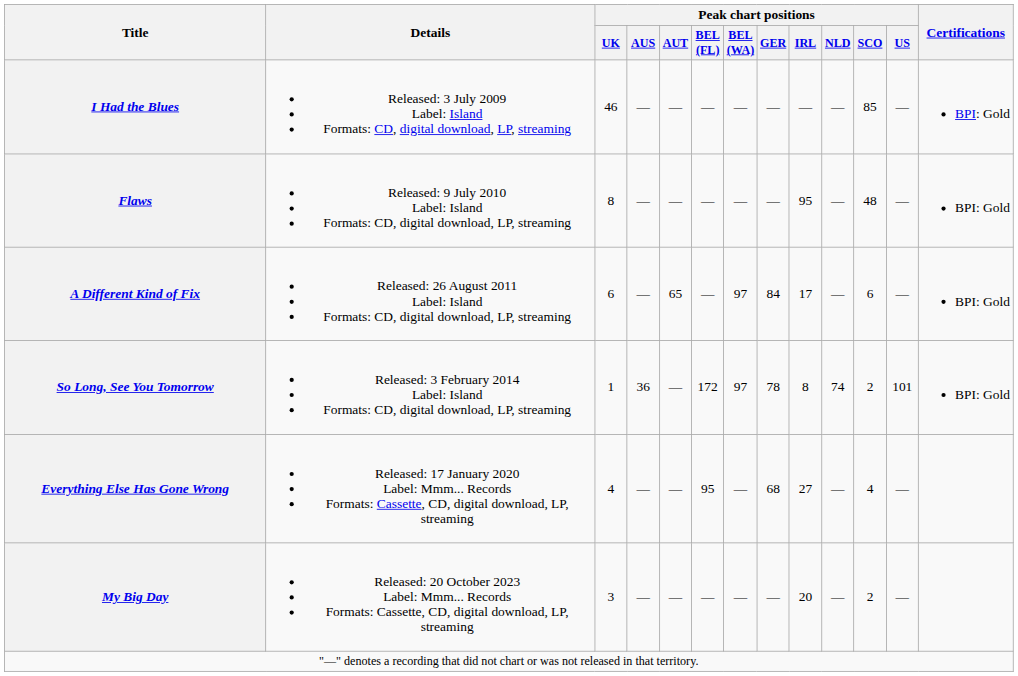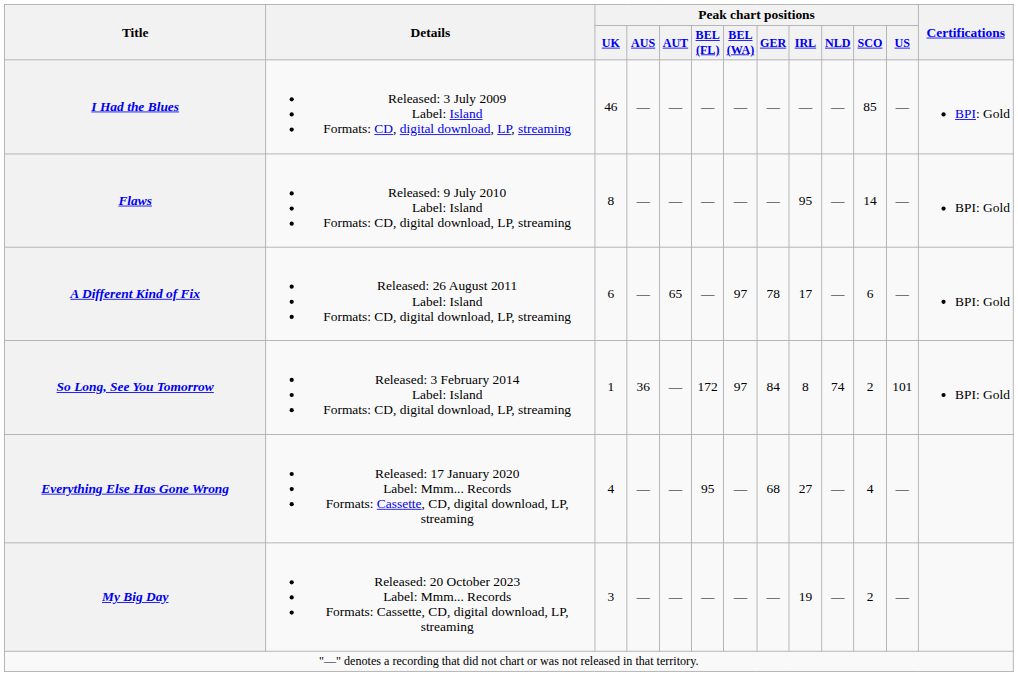 <table class="wikitable plainrowheaders" style="text-align:center;" border="1">
 <tr>
 <th scope="col" rowspan="2" style="width:19em;">Title</th>
 <th scope="col" rowspan="2" style="width:24em;">Details</th>
 <th scope="col" colspan="10">Peak chart positions</th>
 <th scope="col" rowspan="2"><a href='#'>Certifications</a></th>
 </tr>
 <tr>
 <th scope="col" style="width:2.2em;font-size:90%;"><a href='#'>UK</a><br></th>
 <th scope="col" style="width:2.2em;font-size:90%;"><a href='#'>AUS</a><br></th>
 <th scope="col" style="width:2.2em;font-size:90%;"><a href='#'>AUT</a><br></th>
 <th scope="col" style="width:2.2em;font-size:90%;"><a href='#'>BEL<br>(FL)</a><br></th>
 <th scope="col" style="width:2.2em;font-size:90%;"><a href='#'>BEL<br>(WA)</a><br></th>
 <th scope="col" style="width:2.2em;font-size:90%;"><a href='#'>GER</a><br></th>
 <th scope="col" style="width:2.2em;font-size:90%;"><a href='#'>IRL</a><br></th>
 <th scope="col" style="width:2.2em;font-size:90%;"><a href='#'>NLD</a><br></th>
 <th scope="col" style="width:2.2em;font-size:90%;"><a href='#'>SCO</a><br></th>
 <th scope="col" style="width:2.2em;font-size:90%;"><a href='#'>US</a><br></th>
 </tr>
 <tr>
 <th scope="row"><em><a href='#'>I Had the Blues </a></em></th>
 <td><br><ul><li>Released: 3 July 2009</li><li>Label: <a href='#'>Island</a></li><li>Formats: <a href='#'>CD</a>, <a href='#'>digital download</a>, <a href='#'>LP</a>, <a href='#'>streaming</a></li></ul></td>
 <td>46</td>
 <td>—</td>
 <td>—</td>
 <td>—</td>
 <td>—</td>
 <td>—</td>
 <td>—</td>
 <td>—</td>
 <td>85</td>
 <td>—</td>
 <td><br><ul><li><a href='#'>BPI</a>: Gold</li></ul></td>
 </tr>
 <tr>
 <th scope="row"><em><a href='#'>Flaws</a></em></th>
 <td><br><ul><li>Released: 9 July 2010</li><li>Label: Island</li><li>Formats: CD, digital download, LP, streaming</li></ul></td>
 <td>8</td>
 <td>—</td>
 <td>—</td>
 <td>—</td>
 <td>—</td>
 <td>—</td>
 <td>95</td>
 <td>—</td>
-<td>48</td>
+<td>14</td>
 <td>—</td>
 <td><br><ul><li>BPI: Gold</li></ul></td>
 </tr>
 <tr>
 <th scope="row"><em><a href='#'>A Different Kind of Fix</a></em></th>
 <td><br><ul><li>Released: 26 August 2011</li><li>Label: Island</li><li>Formats: CD, digital download, LP, streaming</li></ul></td>
 <td>6</td>
 <td>—</td>
 <td>65</td>
 <td>—</td>
 <td>97</td>
-<td>84</td>
+<td>78</td>
 <td>17</td>
 <td>—</td>
 <td>6</td>
 <td>—</td>
 <td><br><ul><li>BPI: Gold</li></ul></td>
 </tr>
 <tr>
 <th scope="row"><em><a href='#'>So Long, See You Tomorrow</a></em></th>
 <td><br><ul><li>Released: 3 February 2014</li><li>Label: Island</li><li>Formats: CD, digital download, LP, streaming</li></ul></td>
 <td>1</td>
 <td>36</td>
 <td>—</td>
 <td>172</td>
 <td>97</td>
-<td>78</td>
+<td>84</td>
 <td>8</td>
 <td>74</td>
 <td>2</td>
 <td>101</td>
 <td><br><ul><li>BPI: Gold</li></ul></td>
 </tr>
 <tr>
 <th scope="row"><em><a href='#'>Everything Else Has Gone Wrong</a></em></th>
 <td><br><ul><li>Released: 17 January 2020</li><li>Label: Mmm... Records</li><li>Formats: <a href='#'>Cassette</a>, CD, digital download, LP, streaming</li></ul></td>
 <td>4</td>
 <td>—</td>
 <td>—</td>
 <td>95</td>
 <td>—</td>
 <td>68</td>
 <td>27</td>
 <td>—</td>
 <td>4</td>
 <td>—</td>
 <td></td>
 </tr>
 <tr>
 <th scope="row"><em><a href='#'>My Big Day</a></em></th>
 <td><br><ul><li>Released: 20 October 2023</li><li>Label: Mmm... Records</li><li>Formats: Cassette, CD, digital download, LP, streaming</li></ul></td>
 <td>3</td>
 <td>—</td>
 <td>—</td>
 <td>—</td>
 <td>—</td>
 <td>—</td>
-<td>20</td>
+<td>19</td>
 <td>—</td>
 <td>2</td>
 <td>—</td>
 <td></td>
 </tr>
 <tr>
 <td colspan="13" style="font-size:90%">"—" denotes a recording that did not chart or was not released in that territory.</td>
 </tr>
 </table>
